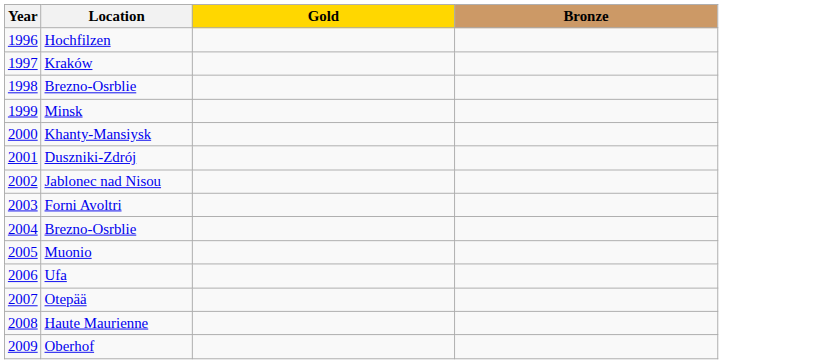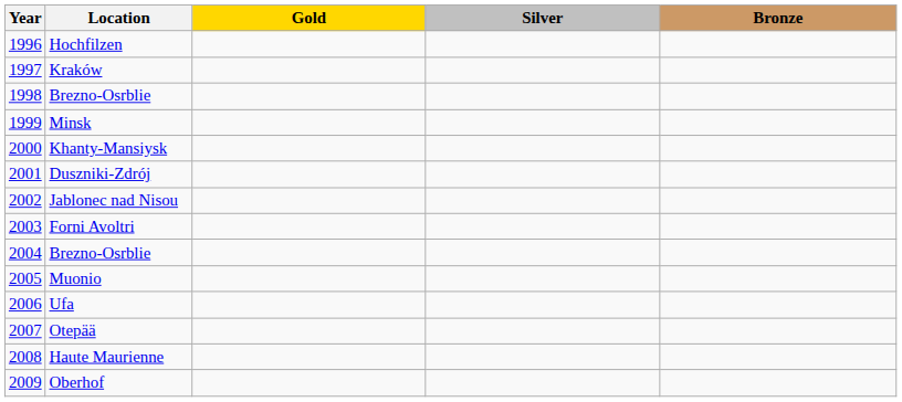 <table class="wikitable">
 <tr>
 <th>Year</th>
 <th width="155">Location</th>
 <th style="background:gold" width="275">Gold</th>
+<th style="background:silver" width="275">Silver</th>
 <th style="background:#cc9966" width="275">Bronze</th>
 </tr>
 <tr>
 <td><a href='#'>1996</a></td>
 <td> <a href='#'>Hochfilzen</a></td>
+<td></td>
 <td></td>
 <td></td>
 </tr>
 <tr>
 <td><a href='#'>1997</a></td>
 <td> <a href='#'>Kraków</a></td>
 <td></td>
 <td></td>
+<td></td>
 </tr>
 <tr>
 <td><a href='#'>1998</a></td>
 <td> <a href='#'>Brezno-Osrblie</a></td>
+<td></td>
 <td></td>
 <td></td>
 </tr>
 <tr>
 <td><a href='#'>1999</a></td>
 <td> <a href='#'>Minsk</a></td>
 <td></td>
 <td></td>
+<td></td>
 </tr>
 <tr>
 <td><a href='#'>2000</a></td>
 <td> <a href='#'>Khanty-Mansiysk</a></td>
+<td></td>
 <td></td>
 <td></td>
 </tr>
 <tr>
 <td><a href='#'>2001</a></td>
 <td> <a href='#'>Duszniki-Zdrój</a></td>
 <td></td>
 <td></td>
+<td></td>
 </tr>
 <tr>
 <td><a href='#'>2002</a></td>
 <td> <a href='#'>Jablonec nad Nisou</a></td>
+<td></td>
 <td></td>
 <td></td>
 </tr>
 <tr>
 <td><a href='#'>2003</a></td>
 <td> <a href='#'>Forni Avoltri</a></td>
 <td></td>
 <td></td>
+<td></td>
 </tr>
 <tr>
 <td><a href='#'>2004</a></td>
 <td> <a href='#'>Brezno-Osrblie</a></td>
+<td></td>
 <td></td>
 <td></td>
 </tr>
 <tr>
 <td><a href='#'>2005</a></td>
 <td> <a href='#'>Muonio</a></td>
 <td></td>
 <td></td>
+<td></td>
 </tr>
 <tr>
 <td><a href='#'>2006</a></td>
 <td> <a href='#'>Ufa</a></td>
+<td></td>
 <td></td>
 <td></td>
 </tr>
 <tr>
 <td><a href='#'>2007</a></td>
 <td> <a href='#'>Otepää</a></td>
 <td></td>
 <td></td>
+<td></td>
 </tr>
 <tr>
 <td><a href='#'>2008</a></td>
 <td> <a href='#'>Haute Maurienne</a></td>
+<td></td>
 <td></td>
 <td></td>
 </tr>
 <tr>
 <td><a href='#'>2009</a></td>
 <td> <a href='#'>Oberhof</a></td>
 <td></td>
 <td></td>
+<td></td>
 </tr>
 </table>
